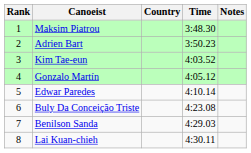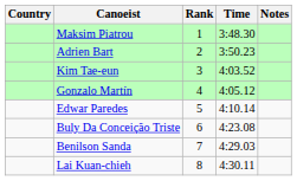 <table class="wikitable" style="text-align:center">
 <tr>
+<th>Country</th>
+<th>Canoeist</th>
 <th>Rank</th>
-<th>Canoeist</th>
-<th>Country</th>
 <th>Time</th>
 <th>Notes</th>
 </tr>
 <tr bgcolor=bbffbb>
+<td align="left"></td>
+<td align="left"><a href='#'>Maksim Piatrou</a></td>
 <td>1</td>
-<td align="left"><a href='#'>Maksim Piatrou</a></td>
-<td align="left"></td>
 <td>3:48.30</td>
 <td></td>
 </tr>
 <tr bgcolor=bbffbb>
+<td align="left"></td>
+<td align="left"><a href='#'>Adrien Bart</a></td>
 <td>2</td>
-<td align="left"><a href='#'>Adrien Bart</a></td>
-<td align="left"></td>
 <td>3:50.23</td>
 <td></td>
 </tr>
 <tr bgcolor=bbffbb>
+<td align="left"></td>
+<td align="left"><a href='#'>Kim Tae-eun</a></td>
 <td>3</td>
-<td align="left"><a href='#'>Kim Tae-eun</a></td>
-<td align="left"></td>
 <td>4:03.52</td>
 <td></td>
 </tr>
 <tr bgcolor=bbffbb>
+<td align="left"></td>
+<td align="left"><a href='#'>Gonzalo Martín</a></td>
 <td>4</td>
-<td align="left"><a href='#'>Gonzalo Martín</a></td>
-<td align="left"></td>
 <td>4:05.12</td>
 <td></td>
 </tr>
 <tr>
+<td align="left"></td>
+<td align="left"><a href='#'>Edwar Paredes</a></td>
 <td>5</td>
-<td align="left"><a href='#'>Edwar Paredes</a></td>
-<td align="left"></td>
 <td>4:10.14</td>
 <td></td>
 </tr>
 <tr>
+<td align="left"></td>
+<td align="left"><a href='#'>Buly Da Conceição Triste</a></td>
 <td>6</td>
-<td align="left"><a href='#'>Buly Da Conceição Triste</a></td>
-<td align="left"></td>
 <td>4:23.08</td>
 <td></td>
 </tr>
 <tr>
+<td align="left"></td>
+<td align="left"><a href='#'>Benilson Sanda</a></td>
 <td>7</td>
-<td align="left"><a href='#'>Benilson Sanda</a></td>
-<td align="left"></td>
 <td>4:29.03</td>
 <td></td>
 </tr>
 <tr>
+<td align="left"></td>
+<td align="left"><a href='#'>Lai Kuan-chieh</a></td>
 <td>8</td>
-<td align="left"><a href='#'>Lai Kuan-chieh</a></td>
-<td align="left"></td>
 <td>4:30.11</td>
 <td></td>
 </tr>
 </table>
